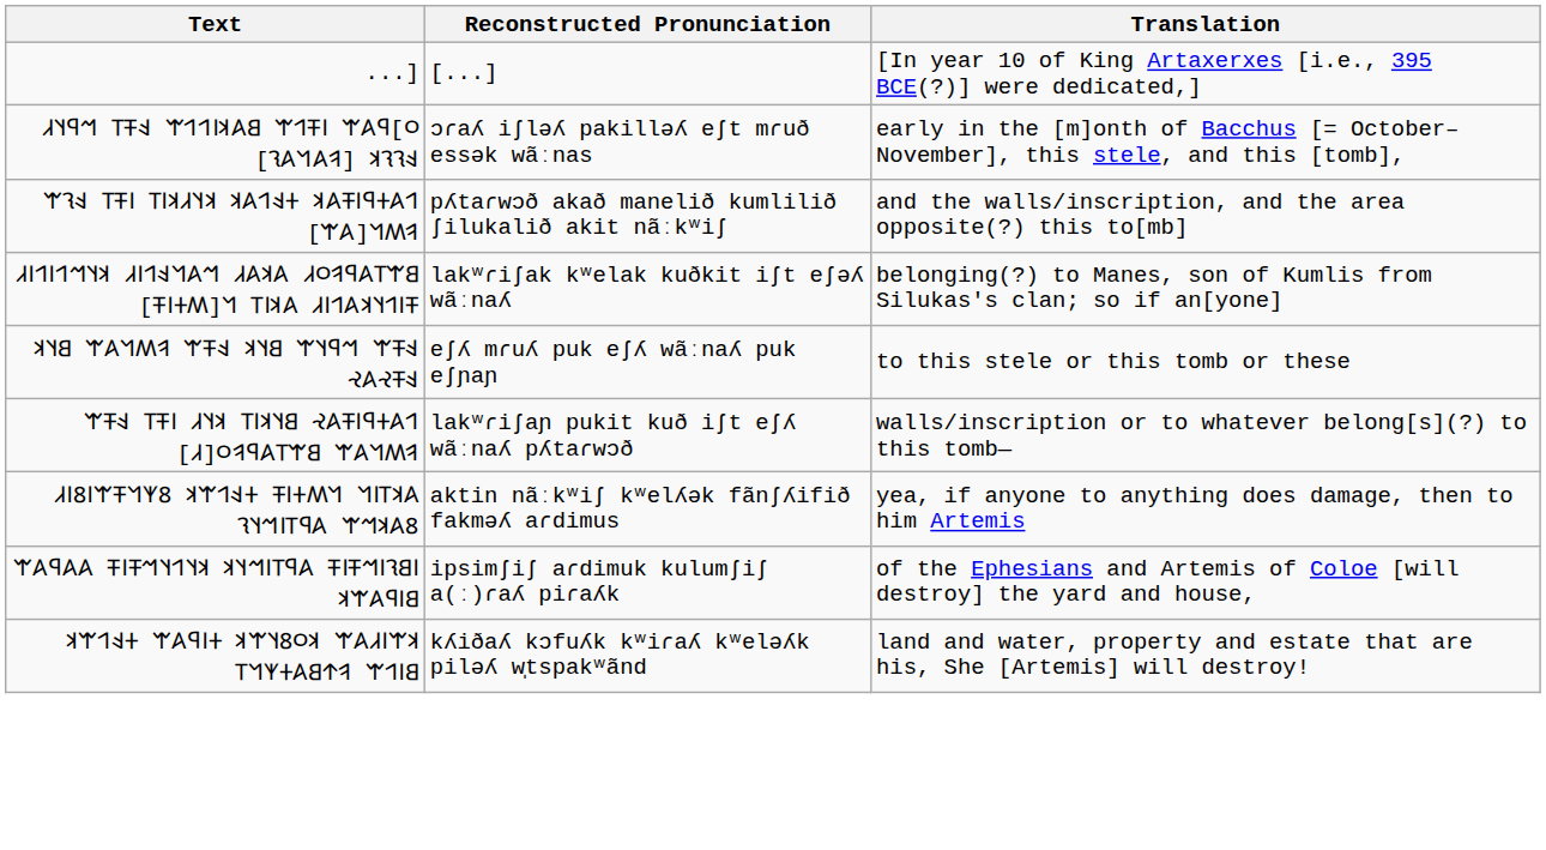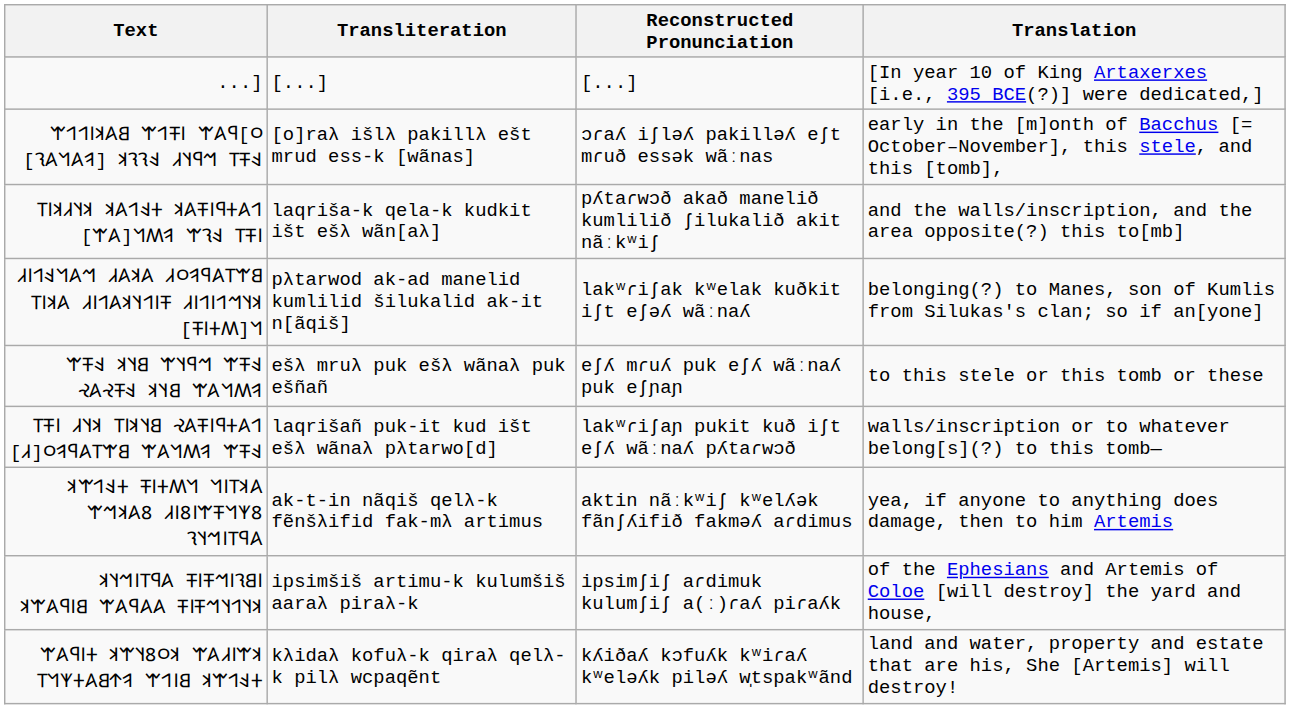 <table class=wikitable style="margin:auto">
 <tr>
 <th>Text</th>
+<th>Transliteration</th>
 <th>Reconstructed Pronunciation</th>
 <th>Translation</th>
 </tr>
 <tr>
 <td align=right>...]</td>
 <td>[...]</td>
+<td>[...]</td>
 <td>[In year 10 of King <a href='#'>Artaxerxes</a> [i.e., <a href='#'>395 BCE</a>(?)] were dedicated,]</td>
 </tr>
 <tr>
 <td align=right>𐤬]𐤭𐤠𐤷 𐤦𐤳𐤩𐤷 𐤡𐤠𐤨𐤦𐤩𐤩𐤷 𐤤𐤳𐤯 𐤪𐤭𐤰𐤣 𐤤𐤮𐤮𐤨 [𐤥𐤠𐤫𐤠𐤮]</td>
+<td>[o]raλ išlλ pakillλ ešt mrud ess-k [wãnas]</td>
 <td>ɔɾaʎ iʃləʎ pakilləʎ eʃt mɾuð essək wãːnas</td>
 <td>early in the [m]onth of <a href='#'>Bacchus</a> [= October–November], this <a href='#'>stele</a>, and this [tomb],</td>
 </tr>
 <tr>
 <td align=right>𐤩𐤠𐤲𐤭𐤦𐤳𐤠𐤨 𐤲𐤤𐤩𐤠𐤨 𐤨𐤰𐤣𐤨𐤦𐤯 𐤦𐤳𐤯 𐤤𐤮𐤷 𐤥𐤵𐤫[𐤠𐤷]</td>
+<td>laqriša-k qela-k kudkit išt ešλ wãn[aλ]</td>
 <td>pʎtaɾwɔð akað manelið kumlilið ʃilukalið akit nãːkʷiʃ</td>
 <td>and the walls/inscription, and the area opposite(?) this to[mb]</td>
 </tr>
 <tr>
 <td align=right>𐤡𐤷𐤯𐤠𐤭𐤥𐤬𐤣 𐤠𐤨𐤠𐤣 𐤪𐤠𐤫𐤤𐤩𐤦𐤣 𐤨𐤰𐤪𐤩𐤦𐤩𐤦𐤣 𐤳𐤦𐤩𐤰𐤨𐤠𐤩𐤦𐤣 𐤠𐤨𐤦𐤯 𐤫[𐤵𐤲𐤦𐤳]</td>
+<td>pλtarwod ak-ad manelid kumlilid šilukalid ak-it n[ãqiš]</td>
 <td>lakʷɾiʃak kʷelak kuðkit iʃt eʃəʎ wãːnaʎ</td>
 <td>belonging(?) to Manes, son of Kumlis from Silukas's clan; so if an[yone]</td>
 </tr>
 <tr>
 <td align=right>𐤤𐤳𐤷 𐤪𐤭𐤰𐤷 𐤡𐤰𐤨 𐤤𐤳𐤷 𐤥𐤵𐤫𐤠𐤷 𐤡𐤰𐤨 𐤤𐤳𐤸𐤠𐤸</td>
+<td>ešλ mruλ puk ešλ wãnaλ puk ešñañ</td>
 <td>eʃʎ mɾuʎ puk eʃʎ wãːnaʎ puk eʃɲaɲ</td>
 <td>to this stele or this tomb or these</td>
 </tr>
 <tr>
 <td align=right>𐤩𐤠𐤲𐤭𐤦𐤳𐤠𐤸 𐤡𐤰𐤨𐤦𐤯 𐤨𐤰𐤣 𐤦𐤳𐤯 𐤤𐤳𐤷 𐤥𐤵𐤫𐤠𐤷 𐤡𐤷𐤯𐤠𐤭𐤥𐤬[𐤣]</td>
+<td>laqrišañ puk-it kud išt ešλ wãnaλ pλtarwo[d]</td>
 <td>lakʷɾiʃaɲ pukit kuð iʃt eʃʎ wãːnaʎ pʎtaɾwɔð</td>
 <td>walls/inscription or to whatever belong[s](?) to this tomb—</td>
 </tr>
 <tr>
 <td align=right>𐤠𐤨𐤯𐤦𐤫 𐤫𐤵𐤲𐤦𐤳 𐤲𐤤𐤩𐤷𐤨 𐤱𐤶𐤫𐤳𐤷𐤦𐤱𐤦𐤣 𐤱𐤠𐤨𐤪𐤷 𐤠𐤭𐤯𐤦𐤪𐤰𐤮</td>
+<td>ak-t-in nãqiš qelλ-k fẽnšλifid fak-mλ artimus</td>
 <td>aktin nãːkʷiʃ kʷelʎək fãnʃʎifið fakməʎ aɾdimus</td>
 <td>yea, if anyone to anything does damage, then to him <a href='#'>Artemis</a></td>
 </tr>
 <tr>
 <td align=right>𐤦𐤡𐤮𐤦𐤪𐤳𐤦𐤳 𐤠𐤭𐤯𐤦𐤪𐤰𐤨 𐤨𐤰𐤩𐤰𐤪𐤳𐤦𐤳 𐤠𐤠𐤭𐤠𐤷 𐤡𐤦𐤭𐤠𐤷𐤨</td>
+<td>ipsimšiš artimu-k kulumšiš aaraλ piraλ-k</td>
 <td>ipsimʃiʃ aɾdimuk kulumʃiʃ a(ː)ɾaʎ piɾaʎk</td>
 <td>of the <a href='#'>Ephesians</a> and Artemis of <a href='#'>Coloe</a> [will destroy] the yard and house,</td>
 </tr>
 <tr>
 <td align=right>𐤨𐤷𐤦𐤣𐤠𐤷 𐤨𐤬𐤱𐤰𐤷𐤨 𐤲𐤦𐤭𐤠𐤷 𐤲𐤤𐤩𐤷𐤨 𐤡𐤦𐤩𐤷 𐤥𐤹𐤡𐤠𐤲𐤶𐤫𐤯</td>
+<td>kλidaλ kofuλ-k qiraλ qelλ-k pilλ wcpaqẽnt</td>
 <td>kʎiðaʎ kɔfuʎk kʷiɾaʎ kʷeləʎk piləʎ w̩tspakʷãnd</td>
 <td>land and water, property and estate that are his, She [Artemis] will destroy!</td>
 </tr>
 </table>
